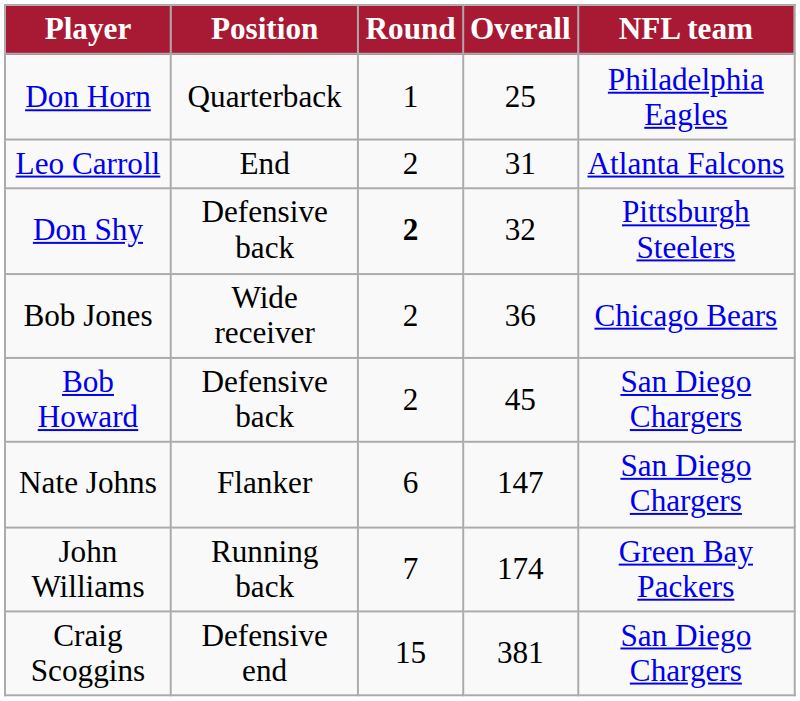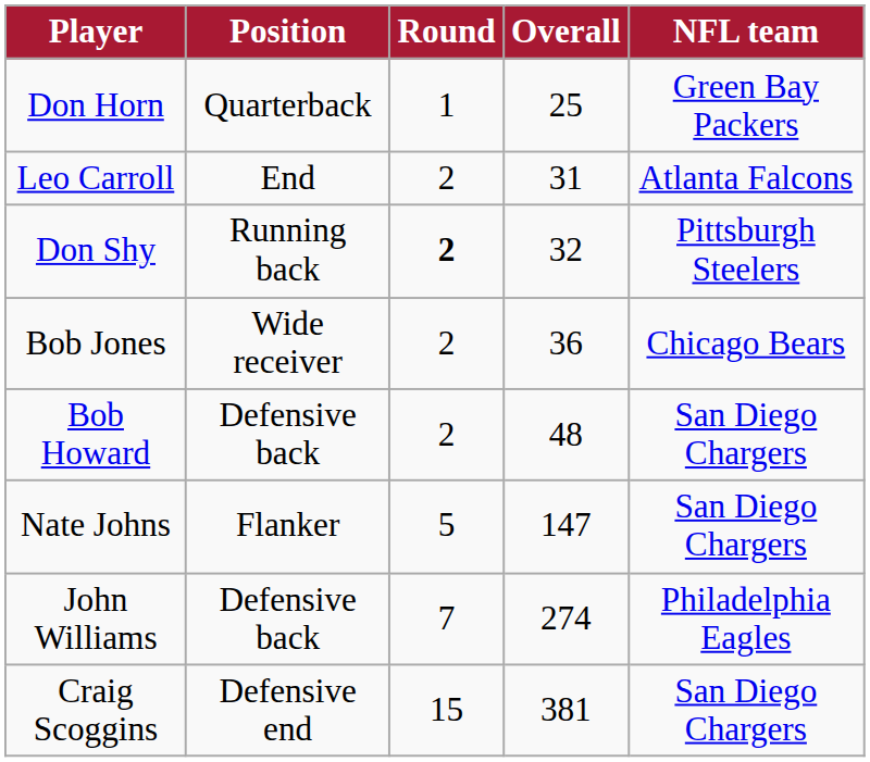 <table class="wikitable" width="65%">
 <tr>
 <th style="background:#A81933;color:#FFFFFF;">Player</th>
 <th style="background:#A81933;color:#FFFFFF;">Position</th>
 <th style="background:#A81933;color:#FFFFFF;">Round</th>
 <th style="background:#A81933;color:#FFFFFF;">Overall</th>
 <th style="background:#A81933;color:#FFFFFF;">NFL team</th>
 </tr>
 <tr align="center" bgcolor="">
 <td><a href='#'>Don Horn</a></td>
 <td>Quarterback</td>
 <td>1</td>
 <td>25</td>
-<td><a href='#'>Philadelphia Eagles</a></td>
+<td><a href='#'>Green Bay Packers</a></td>
 </tr>
 <tr align="center" bgcolor="">
 <td><a href='#'>Leo Carroll</a></td>
 <td>End</td>
 <td>2</td>
 <td>31</td>
 <td><a href='#'>Atlanta Falcons</a></td>
 </tr>
 <tr align="center" bgcolor="">
 <td><a href='#'>Don Shy</a></td>
-<td>Defensive back</td>
+<td>Running back</td>
 <td><strong>2</strong></td>
 <td>32</td>
 <td><a href='#'>Pittsburgh Steelers</a></td>
 </tr>
 <tr align="center" bgcolor="">
 <td>Bob Jones</td>
 <td>Wide receiver</td>
 <td>2</td>
 <td>36</td>
 <td><a href='#'>Chicago Bears</a></td>
 </tr>
 <tr align="center" bgcolor="">
 <td><a href='#'>Bob Howard</a></td>
 <td>Defensive back</td>
 <td>2</td>
-<td>45</td>
+<td>48</td>
 <td><a href='#'>San Diego Chargers</a></td>
 </tr>
 <tr align="center" bgcolor="">
 <td>Nate Johns</td>
 <td>Flanker</td>
-<td>6</td>
+<td>5</td>
 <td>147</td>
 <td><a href='#'>San Diego Chargers</a></td>
 </tr>
 <tr align="center" bgcolor="">
 <td>John Williams</td>
-<td>Running back</td>
+<td>Defensive back</td>
 <td>7</td>
-<td>174</td>
-<td><a href='#'>Green Bay Packers</a></td>
+<td>274</td>
+<td><a href='#'>Philadelphia Eagles</a></td>
 </tr>
 <tr align="center" bgcolor="">
 <td>Craig Scoggins</td>
 <td>Defensive end</td>
 <td>15</td>
 <td>381</td>
 <td><a href='#'>San Diego Chargers</a></td>
 </tr>
 </table>
